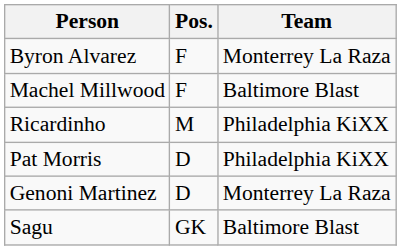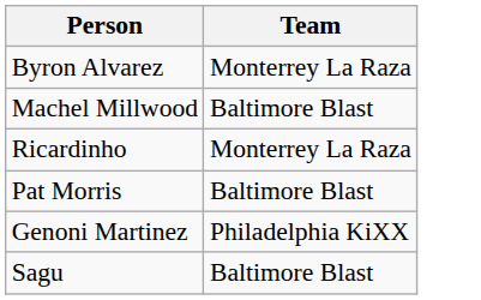 <table class="wikitable">
 <tr>
 <th>Person</th>
-<th>Pos.</th>
 <th>Team</th>
 </tr>
 <tr>
 <td>Byron Alvarez</td>
-<td>F</td>
 <td>Monterrey La Raza</td>
 </tr>
 <tr>
 <td>Machel Millwood</td>
-<td>F</td>
 <td>Baltimore Blast</td>
 </tr>
 <tr>
 <td>Ricardinho</td>
-<td>M</td>
+<td>Monterrey La Raza</td>
+</tr>
+<tr>
+<td>Pat Morris</td>
+<td>Baltimore Blast</td>
+</tr>
+<tr>
+<td>Genoni Martinez</td>
 <td>Philadelphia KiXX</td>
 </tr>
 <tr>
-<td>Pat Morris</td>
-<td>D</td>
-<td>Philadelphia KiXX</td>
-</tr>
-<tr>
-<td>Genoni Martinez</td>
-<td>D</td>
-<td>Monterrey La Raza</td>
-</tr>
-<tr>
 <td>Sagu</td>
-<td>GK</td>
 <td>Baltimore Blast</td>
 </tr>
 </table>
